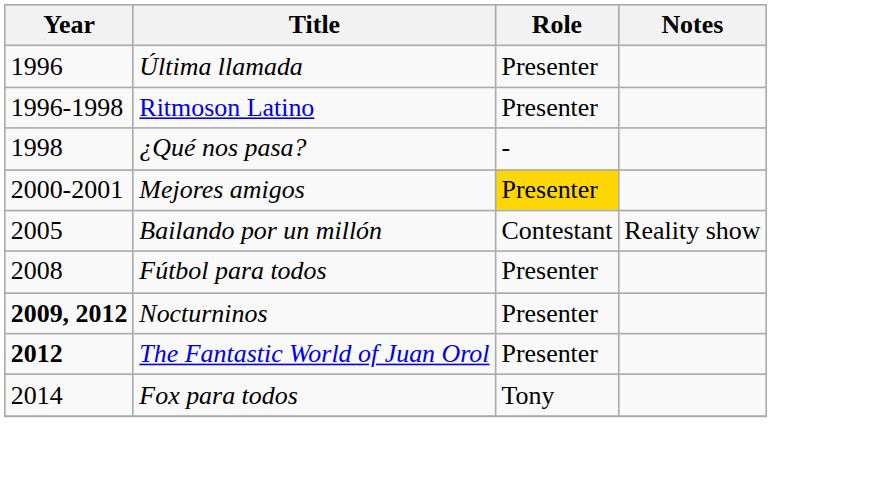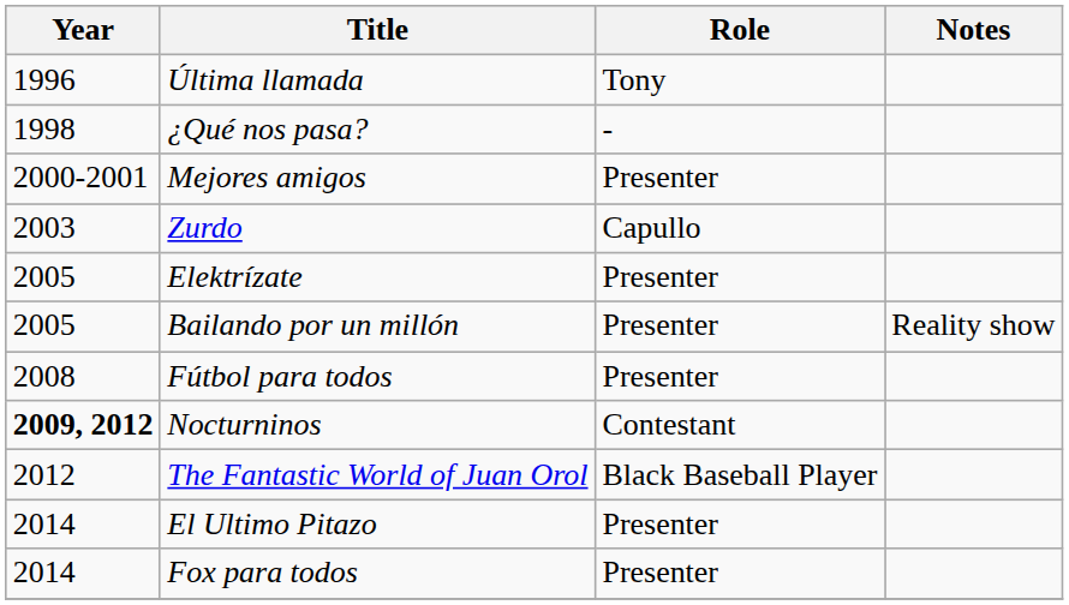 <table class="wikitable sortable">
 <tr>
 <th>Year</th>
 <th>Title</th>
 <th>Role</th>
 <th class="unsortable">Notes</th>
 </tr>
 <tr>
 <td>1996</td>
 <td><em>Última llamada </em></td>
-<td>Presenter</td>
-<td></td>
-</tr>
-<tr>
-<td>1996-1998</td>
-<td><a href='#'>Ritmoson Latino</a></td>
-<td>Presenter</td>
+<td>Tony</td>
 <td></td>
 </tr>
 <tr>
 <td>1998</td>
 <td><em>¿Qué nos pasa?</em></td>
 <td>-</td>
 <td></td>
 </tr>
 <tr>
 <td>2000-2001</td>
 <td><em>Mejores amigos</em></td>
-<td style="background: gold;">Presenter</td>
+<td>Presenter</td>
+<td></td>
+</tr>
+<tr>
+<td>2003</td>
+<td><em><a href='#'>Zurdo</a></em></td>
+<td>Capullo</td>
+<td></td>
+</tr>
+<tr>
+<td>2005</td>
+<td><em>Elektrízate</em></td>
+<td>Presenter</td>
 <td></td>
 </tr>
 <tr>
 <td>2005</td>
 <td><em>Bailando por un millón</em></td>
-<td>Contestant</td>
+<td>Presenter</td>
 <td>Reality show</td>
 </tr>
 <tr>
 <td>2008</td>
 <td><em>Fútbol para todos</em></td>
 <td>Presenter</td>
 <td></td>
 </tr>
 <tr>
 <td><strong>2009, 2012</strong></td>
 <td><em>Nocturninos</em></td>
-<td>Presenter</td>
+<td>Contestant</td>
 <td></td>
 </tr>
 <tr>
-<td><strong>2012</strong></td>
+<td>2012</td>
 <td><em><a href='#'>The Fantastic World of Juan Orol</a></em></td>
+<td>Black Baseball Player</td>
+<td></td>
+</tr>
+<tr>
+<td>2014</td>
+<td><em>El Ultimo Pitazo</em></td>
 <td>Presenter</td>
 <td></td>
 </tr>
 <tr>
 <td>2014</td>
 <td><em>Fox para todos</em></td>
-<td>Tony</td>
+<td>Presenter</td>
 <td></td>
 </tr>
 <tr>
 </tr>
 </table>
